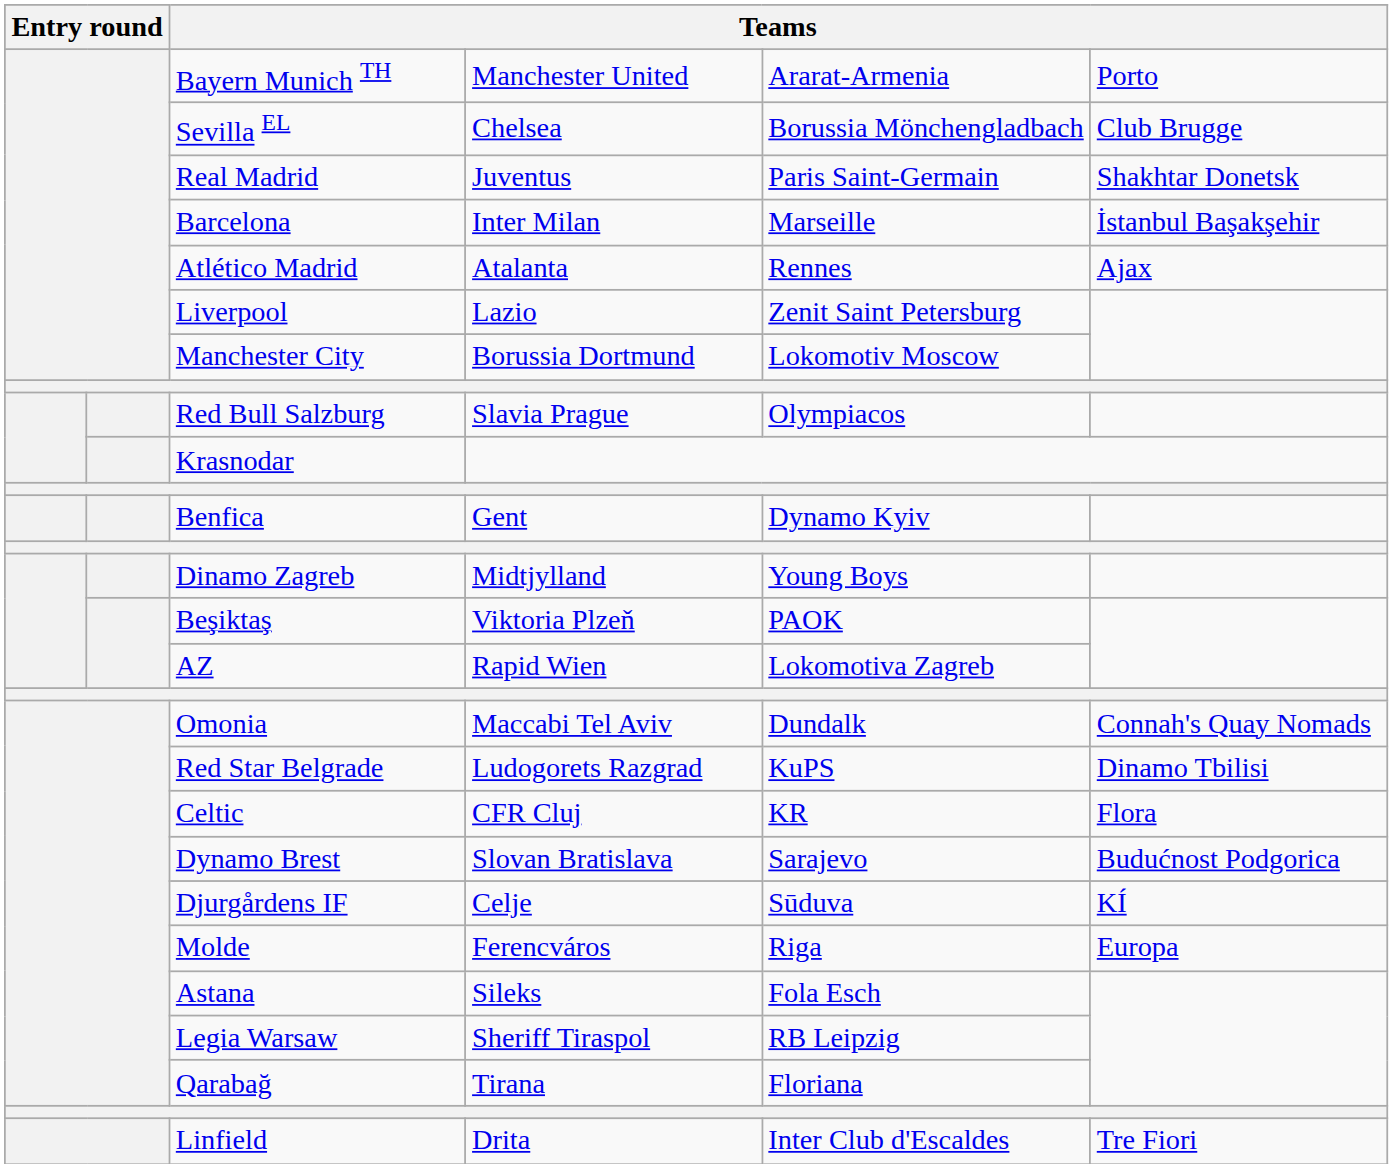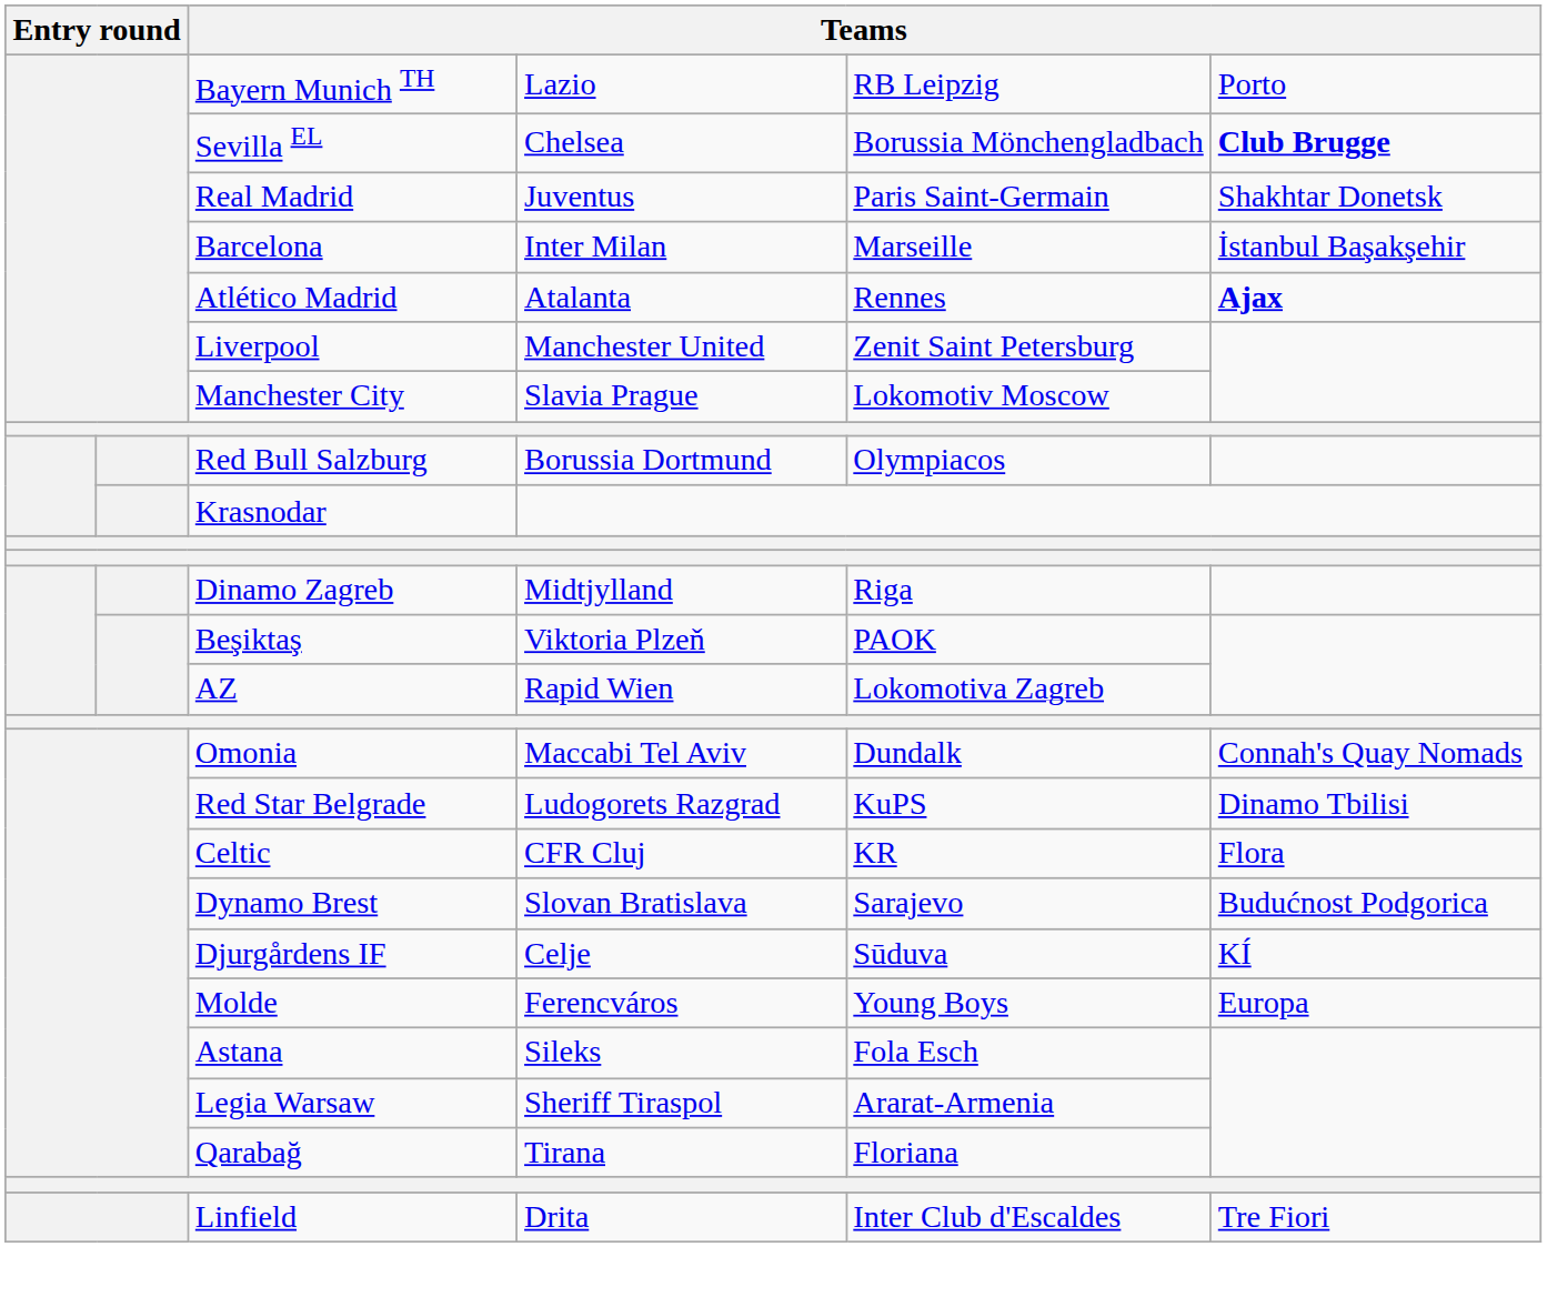 <table class="wikitable">
 <tr>
 <th colspan=2>Entry round</th>
 <th colspan=4>Teams</th>
 </tr>
 <tr>
 <th colspan=2 rowspan=7><a href='#'></a></th>
 <td style="min-width:10em"> <a href='#'>Bayern Munich</a> <sup><a href='#'>TH</a></sup></td>
-<td style="min-width:10em"> <a href='#'>Manchester United</a> </td>
-<td> <a href='#'>Ararat-Armenia</a> </td>
+<td> <a href='#'>Lazio</a> </td>
+<td style="min-width:10em"> <a href='#'>RB Leipzig</a> </td>
 <td style="min-width:10em"> <a href='#'>Porto</a> </td>
 </tr>
 <tr>
 <td> <a href='#'>Sevilla</a> <sup><a href='#'>EL</a></sup></td>
 <td> <a href='#'>Chelsea</a> </td>
 <td> <a href='#'>Borussia Mönchengladbach</a> </td>
-<td> <a href='#'>Club Brugge</a> </td>
+<td><strong> <a href='#'>Club Brugge</a> </strong></td>
 </tr>
 <tr>
 <td> <a href='#'>Real Madrid</a> </td>
 <td> <a href='#'>Juventus</a> </td>
 <td> <a href='#'>Paris Saint-Germain</a> </td>
 <td> <a href='#'>Shakhtar Donetsk</a> </td>
 </tr>
 <tr>
 <td> <a href='#'>Barcelona</a> </td>
 <td> <a href='#'>Inter Milan</a> </td>
 <td> <a href='#'>Marseille</a> </td>
 <td> <a href='#'>İstanbul Başakşehir</a> </td>
 </tr>
 <tr>
 <td> <a href='#'>Atlético Madrid</a> </td>
 <td> <a href='#'>Atalanta</a> </td>
 <td> <a href='#'>Rennes</a> </td>
-<td> <a href='#'>Ajax</a> </td>
+<td><strong> <a href='#'>Ajax</a> </strong></td>
 </tr>
 <tr>
 <td> <a href='#'>Liverpool</a> </td>
-<td> <a href='#'>Lazio</a> </td>
+<td style="min-width:10em"> <a href='#'>Manchester United</a> </td>
 <td> <a href='#'>Zenit Saint Petersburg</a> </td>
 <td rowspan=2></td>
 </tr>
 <tr>
 <td> <a href='#'>Manchester City</a> </td>
-<td> <a href='#'>Borussia Dortmund</a> </td>
+<td> <a href='#'>Slavia Prague</a> </td>
 <td> <a href='#'>Lokomotiv Moscow</a> </td>
 </tr>
 <tr>
 <th colspan=6></th>
 </tr>
 <tr>
 <th rowspan=2><a href='#'></a></th>
 <th></th>
 <td> <a href='#'>Red Bull Salzburg</a> </td>
-<td> <a href='#'>Slavia Prague</a> </td>
+<td> <a href='#'>Borussia Dortmund</a> </td>
 <td> <a href='#'>Olympiacos</a> </td>
 <td></td>
 </tr>
 <tr>
 <th></th>
 <td> <a href='#'>Krasnodar</a> </td>
 <td colspan=3></td>
 </tr>
 <tr>
 <th colspan=6></th>
 </tr>
 <tr>
-<th><a href='#'></a></th>
-<th></th>
-<td> <a href='#'>Benfica</a> </td>
-<td> <a href='#'>Gent</a> </td>
-<td> <a href='#'>Dynamo Kyiv</a> </td>
-<td></td>
-</tr>
-<tr>
 <th colspan=6></th>
 </tr>
 <tr>
 <th rowspan=3><a href='#'></a></th>
 <th></th>
 <td> <a href='#'>Dinamo Zagreb</a> </td>
 <td> <a href='#'>Midtjylland</a> </td>
-<td> <a href='#'>Young Boys</a> </td>
+<td> <a href='#'>Riga</a> </td>
 <td></td>
 </tr>
 <tr>
 <th rowspan=2></th>
 <td> <a href='#'>Beşiktaş</a> </td>
 <td> <a href='#'>Viktoria Plzeň</a> </td>
 <td> <a href='#'>PAOK</a> </td>
 <td rowspan=2></td>
 </tr>
 <tr>
 <td> <a href='#'>AZ</a> </td>
 <td> <a href='#'>Rapid Wien</a> </td>
 <td> <a href='#'>Lokomotiva Zagreb</a> </td>
 </tr>
 <tr>
 <th colspan=6></th>
 </tr>
 <tr>
 <th colspan=2 rowspan=9><a href='#'></a></th>
 <td> <a href='#'>Omonia</a> </td>
 <td> <a href='#'>Maccabi Tel Aviv</a> </td>
 <td> <a href='#'>Dundalk</a> </td>
 <td> <a href='#'>Connah's Quay Nomads</a> </td>
 </tr>
 <tr>
 <td> <a href='#'>Red Star Belgrade</a> </td>
 <td> <a href='#'>Ludogorets Razgrad</a> </td>
 <td> <a href='#'>KuPS</a> </td>
 <td> <a href='#'>Dinamo Tbilisi</a> </td>
 </tr>
 <tr>
 <td> <a href='#'>Celtic</a> </td>
 <td> <a href='#'>CFR Cluj</a> </td>
 <td> <a href='#'>KR</a> </td>
 <td> <a href='#'>Flora</a> </td>
 </tr>
 <tr>
 <td> <a href='#'>Dynamo Brest</a> </td>
 <td> <a href='#'>Slovan Bratislava</a> </td>
 <td> <a href='#'>Sarajevo</a> </td>
 <td> <a href='#'>Budućnost Podgorica</a> </td>
 </tr>
 <tr>
 <td> <a href='#'>Djurgårdens IF</a> </td>
 <td> <a href='#'>Celje</a> </td>
 <td> <a href='#'>Sūduva</a> </td>
 <td> <a href='#'>KÍ</a> </td>
 </tr>
 <tr>
 <td> <a href='#'>Molde</a> </td>
 <td> <a href='#'>Ferencváros</a> </td>
-<td> <a href='#'>Riga</a> </td>
+<td> <a href='#'>Young Boys</a> </td>
 <td> <a href='#'>Europa</a> </td>
 </tr>
 <tr>
 <td> <a href='#'>Astana</a> </td>
 <td> <a href='#'>Sileks</a> </td>
 <td> <a href='#'>Fola Esch</a> </td>
 <td rowspan=3></td>
 </tr>
 <tr>
 <td> <a href='#'>Legia Warsaw</a> </td>
 <td> <a href='#'>Sheriff Tiraspol</a> </td>
-<td style="min-width:10em"> <a href='#'>RB Leipzig</a> </td>
+<td> <a href='#'>Ararat-Armenia</a> </td>
 </tr>
 <tr>
 <td> <a href='#'>Qarabağ</a> </td>
 <td> <a href='#'>Tirana</a> </td>
 <td> <a href='#'>Floriana</a> </td>
 </tr>
 <tr>
 <th colspan=6></th>
 </tr>
 <tr>
 <th colspan=2><a href='#'></a></th>
 <td> <a href='#'>Linfield</a> </td>
 <td> <a href='#'>Drita</a> </td>
 <td> <a href='#'>Inter Club d'Escaldes</a> </td>
 <td> <a href='#'>Tre Fiori</a> </td>
 </tr>
 </table>
